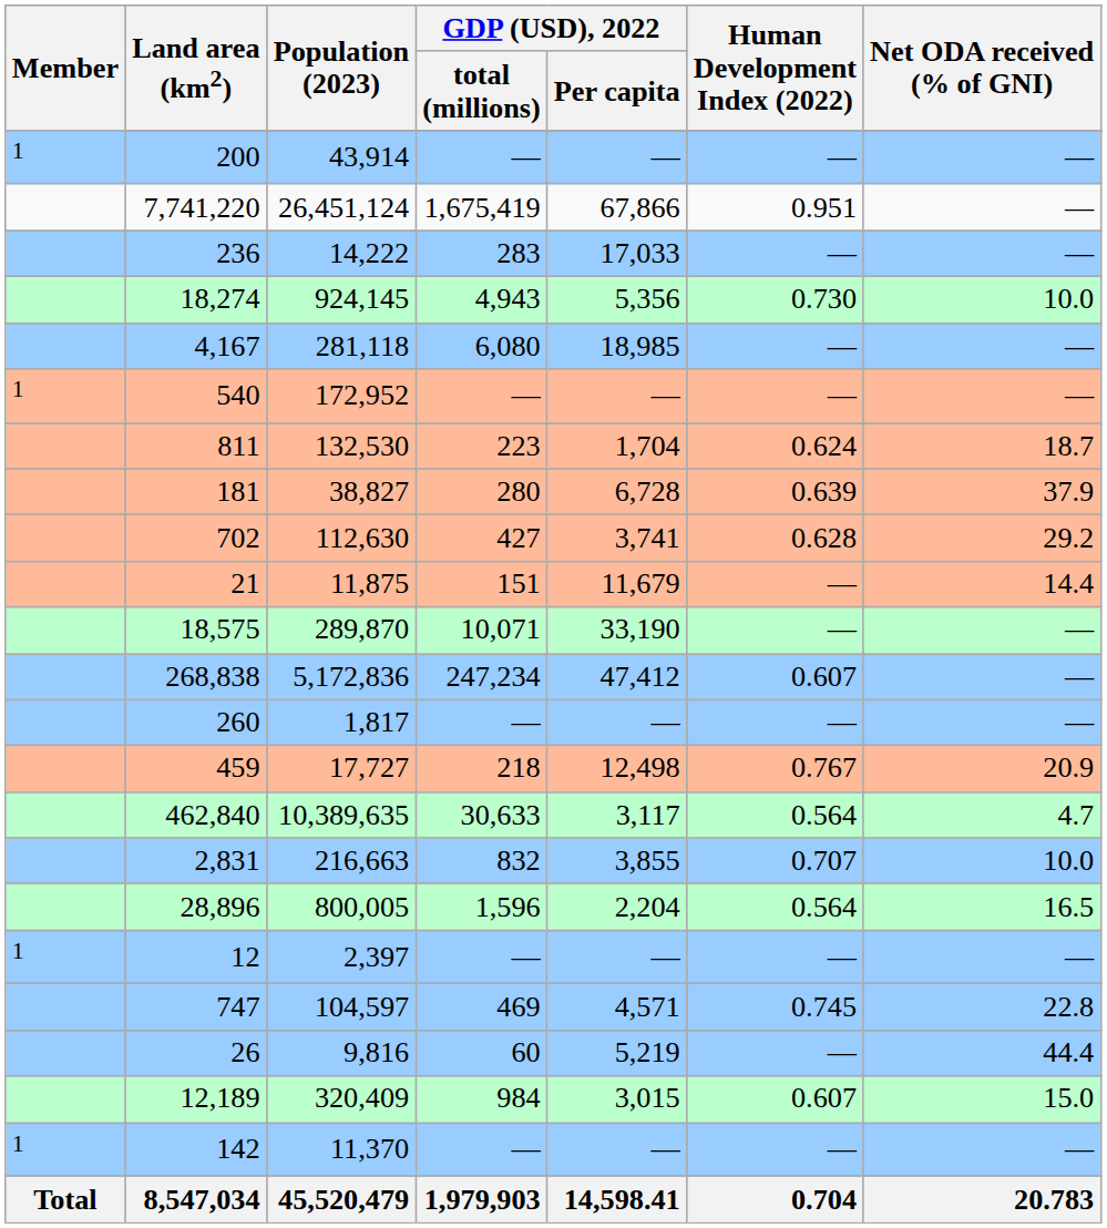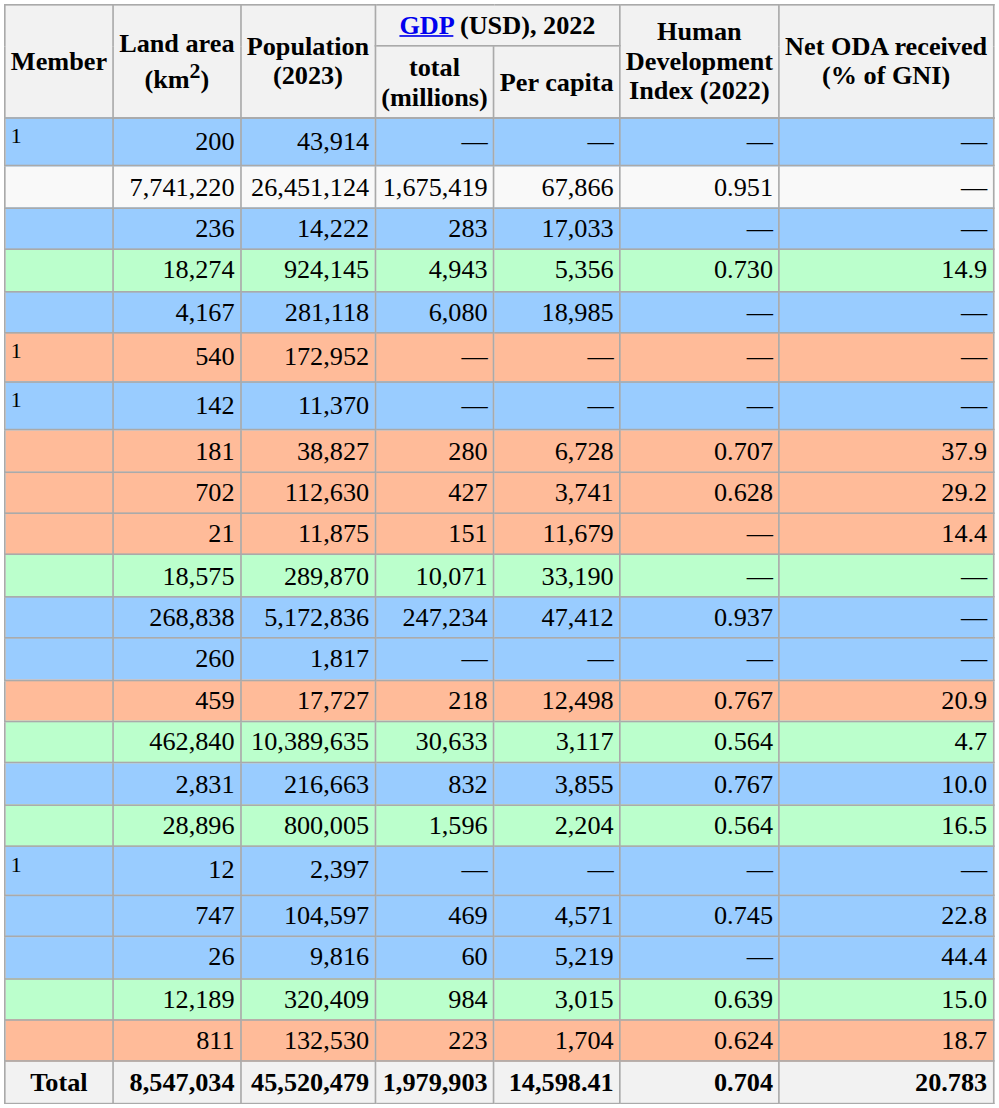 <table class="wikitable sortable" style="text-align:right">
 <tr>
 <th rowspan=3>Member</th>
 <th rowspan=2>Land area<br>(km<sup>2</sup>)</th>
 <th rowspan=2>Population<br>(2023)</th>
 <th colspan=2><a href='#'>GDP</a> (USD), 2022</th>
 <th rowspan=2>Human<br>Development<br>Index (2022)</th>
 <th rowspan="2">Net ODA received<br>(% of GNI)</th>
 </tr>
 <tr>
 <th>total<br>(millions)</th>
 <th>Per capita</th>
 </tr>
 <tr>
 </tr>
 <tr style="background:#99CCFF;"|>
 <td scope="row" style="text-align: left; font-weight: normal;"><sup>1</sup></td>
 <td>200</td>
 <td>43,914</td>
 <td>—</td>
 <td>—</td>
 <td>—</td>
 <td>—</td>
 </tr>
 <tr>
 <td scope="row" style="text-align: left; font-weight: normal;"></td>
 <td>7,741,220</td>
 <td>26,451,124</td>
 <td>1,675,419</td>
 <td>67,866</td>
 <td>0.951</td>
 <td>—</td>
 </tr>
 <tr style="background:#99CCFF;"|>
 <td scope="row" style="text-align: left; font-weight: normal;"></td>
 <td>236</td>
 <td>14,222</td>
 <td>283</td>
 <td>17,033</td>
 <td>—</td>
 <td>—</td>
 </tr>
 <tr style="background:#BBFFCC;"|>
 <td scope="row" style="text-align: left; font-weight: normal;"></td>
 <td>18,274</td>
 <td>924,145</td>
 <td>4,943</td>
 <td>5,356</td>
 <td>0.730</td>
-<td>10.0</td>
+<td>14.9</td>
 </tr>
 <tr style="background:#99CCFF;"|>
 <td scope="row" style="text-align: left; font-weight: normal;"></td>
 <td>4,167</td>
 <td>281,118</td>
 <td>6,080</td>
 <td>18,985</td>
 <td>—</td>
 <td>—</td>
 </tr>
 <tr style="background:#FFBB99;"|>
 <td scope="row" style="text-align: left; font-weight: normal;"><sup>1</sup></td>
 <td>540</td>
 <td>172,952</td>
 <td>—</td>
 <td>—</td>
 <td>—</td>
 <td>—</td>
 </tr>
-<tr style="background:#FFBB99;"|>
-<td scope="row" style="text-align: left; font-weight: normal;"></td>
-<td>811</td>
-<td>132,530</td>
-<td>223</td>
-<td>1,704</td>
-<td>0.624</td>
-<td>18.7</td>
+<tr style="background:#99CCFF;"|>
+<td scope="row" style="text-align: left; font-weight: normal;"><sup>1</sup></td>
+<td>142</td>
+<td>11,370</td>
+<td>—</td>
+<td>—</td>
+<td>—</td>
+<td>—</td>
 </tr>
 <tr style="background:#FFBB99;"|>
 <td scope="row" style="text-align: left; font-weight: normal;"></td>
 <td>181</td>
 <td>38,827</td>
 <td>280</td>
 <td>6,728</td>
-<td>0.639</td>
+<td>0.707</td>
 <td>37.9</td>
 </tr>
 <tr style="background:#FFBB99;"|>
 <td scope="row" style="text-align: left; font-weight: normal;"></td>
 <td>702</td>
 <td>112,630</td>
 <td>427</td>
 <td>3,741</td>
 <td>0.628</td>
 <td>29.2</td>
 </tr>
 <tr style="background:#FFBB99;"|>
 <td scope="row" style="text-align: left; font-weight: normal;"></td>
 <td>21</td>
 <td>11,875</td>
 <td>151</td>
 <td>11,679</td>
 <td>—</td>
 <td>14.4</td>
 </tr>
 <tr style="background:#BBFFCC;"|>
 <td scope="row" style="text-align: left; font-weight: normal;"></td>
 <td>18,575</td>
 <td>289,870</td>
 <td>10,071</td>
 <td>33,190</td>
 <td>—</td>
 <td>—</td>
 </tr>
 <tr style="background:#99CCFF;"|>
 <td scope="row" style="text-align: left; font-weight: normal;"></td>
 <td>268,838</td>
 <td>5,172,836</td>
 <td>247,234</td>
 <td>47,412</td>
-<td>0.607</td>
+<td>0.937</td>
 <td>—</td>
 </tr>
 <tr style="background:#99CCFF;"|>
 <td scope="row" style="text-align: left; font-weight: normal;"></td>
 <td>260</td>
 <td>1,817</td>
 <td>—</td>
 <td>—</td>
 <td>—</td>
 <td>—</td>
 </tr>
 <tr style="background:#FFBB99;"|>
 <td scope="row" style="text-align: left; font-weight: normal;"></td>
 <td>459</td>
 <td>17,727</td>
 <td>218</td>
 <td>12,498</td>
 <td>0.767</td>
 <td>20.9</td>
 </tr>
 <tr style="background:#BBFFCC;"|>
 <td scope="row" style="text-align: left; font-weight: normal;"></td>
 <td>462,840</td>
 <td>10,389,635</td>
 <td>30,633</td>
 <td>3,117</td>
 <td>0.564</td>
 <td>4.7</td>
 </tr>
 <tr style="background:#99CCFF;"|>
 <td scope="row" style="text-align: left; font-weight: normal;"></td>
 <td>2,831</td>
 <td>216,663</td>
 <td>832</td>
 <td>3,855</td>
-<td>0.707</td>
+<td>0.767</td>
 <td>10.0</td>
 </tr>
 <tr style="background:#BBFFCC;"|>
 <td scope="row" style="text-align: left; font-weight: normal;"></td>
 <td>28,896</td>
 <td>800,005</td>
 <td>1,596</td>
 <td>2,204</td>
 <td>0.564</td>
 <td>16.5</td>
 </tr>
 <tr style="background:#99CCFF;"|>
 <td scope="row" style="text-align: left; font-weight: normal;"><sup>1</sup></td>
 <td>12</td>
 <td>2,397</td>
 <td>—</td>
 <td>—</td>
 <td>—</td>
 <td>—</td>
 </tr>
 <tr style="background:#99CCFF;"|>
 <td scope="row" style="text-align: left; font-weight: normal;"></td>
 <td>747</td>
 <td>104,597</td>
 <td>469</td>
 <td>4,571</td>
 <td>0.745</td>
 <td>22.8</td>
 </tr>
 <tr style="background:#99CCFF;"|>
 <td scope="row" style="text-align: left; font-weight: normal;"></td>
 <td>26</td>
 <td>9,816</td>
 <td>60</td>
 <td>5,219</td>
 <td>—</td>
 <td>44.4</td>
 </tr>
 <tr style="background:#BBFFCC;"|>
 <td scope="row" style="text-align: left; font-weight: normal;"></td>
 <td>12,189</td>
 <td>320,409</td>
 <td>984</td>
 <td>3,015</td>
-<td>0.607</td>
+<td>0.639</td>
 <td>15.0</td>
 </tr>
-<tr style="background:#99CCFF;"|>
-<td scope="row" style="text-align: left; font-weight: normal;"><sup>1</sup></td>
-<td>142</td>
-<td>11,370</td>
-<td>—</td>
-<td>—</td>
-<td>—</td>
-<td>—</td>
+<tr style="background:#FFBB99;"|>
+<td scope="row" style="text-align: left; font-weight: normal;"></td>
+<td>811</td>
+<td>132,530</td>
+<td>223</td>
+<td>1,704</td>
+<td>0.624</td>
+<td>18.7</td>
 </tr>
 <tr>
 <th>Total</th>
 <th style="text-align: right;">8,547,034</th>
 <th style="text-align: right;">45,520,479</th>
 <th style="text-align: right;">1,979,903</th>
 <th style="text-align: right;">14,598.41</th>
 <th style="text-align: right;">0.704</th>
 <th style="text-align: right;">20.783</th>
 </tr>
 </table>
